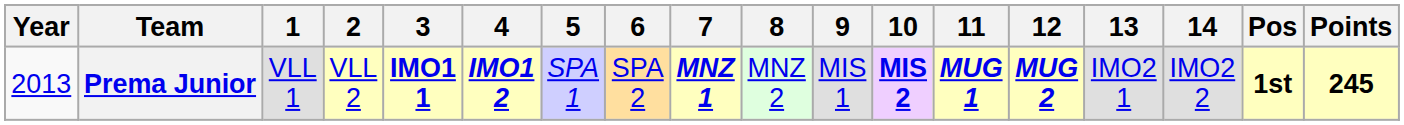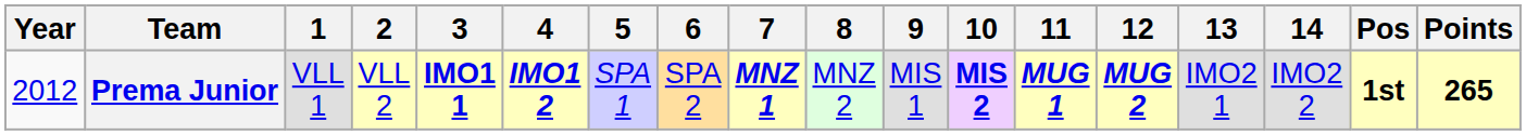 <table class="wikitable" style="text-align:center; font-size:85%">
 <tr>
 <th>Year</th>
 <th>Team</th>
 <th>1</th>
 <th>2</th>
 <th>3</th>
 <th>4</th>
 <th>5</th>
 <th>6</th>
 <th>7</th>
 <th>8</th>
 <th>9</th>
 <th>10</th>
 <th>11</th>
 <th>12</th>
 <th>13</th>
 <th>14</th>
 <th>Pos</th>
 <th>Points</th>
 </tr>
 <tr>
-<td><a href='#'>2013</a></td>
+<td><a href='#'>2012</a></td>
 <th nowrap><a href='#'>Prema Junior</a></th>
 <td style="background:#DFDFDF;"><a href='#'>VLL<br>1</a><br></td>
 <td style="background:#FFFFBF;"><a href='#'>VLL<br>2</a><br></td>
 <td style="background:#FFFFBF;"><strong><a href='#'>IMO1<br>1</a></strong><br></td>
 <td style="background:#FFFFBF;"><strong><em><a href='#'>IMO1<br>2</a></em></strong><br></td>
 <td style="background:#CFCFFF;"><em><a href='#'>SPA<br>1</a></em><br></td>
 <td style="background:#FFDF9F;"><a href='#'>SPA<br>2</a><br></td>
 <td style="background:#FFFFBF;"><strong><em><a href='#'>MNZ<br>1</a></em></strong><br></td>
 <td style="background:#DFFFDF;"><a href='#'>MNZ<br>2</a><br></td>
 <td style="background:#DFDFDF;"><a href='#'>MIS<br>1</a><br></td>
 <td style="background:#EFCFFF;"><strong><a href='#'>MIS<br>2</a><br></strong></td>
 <td style="background:#FFFFBF;"><strong><em><a href='#'>MUG<br>1</a></em></strong><br></td>
 <td style="background:#FFFFBF;"><strong><em><a href='#'>MUG<br>2</a></em></strong><br></td>
 <td style="background:#DFDFDF;"><a href='#'>IMO2<br>1</a><br></td>
 <td style="background:#DFDFDF;"><a href='#'>IMO2<br>2</a><br></td>
 <th style="background:#FFFFBF;">1st</th>
-<th style="background:#FFFFBF;">245</th>
+<th style="background:#FFFFBF;">265</th>
 </tr>
 </table>
